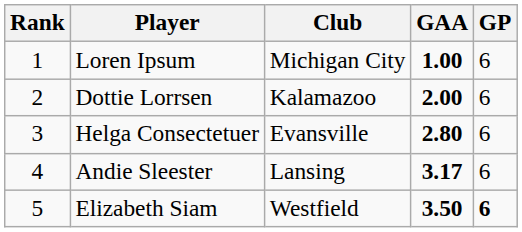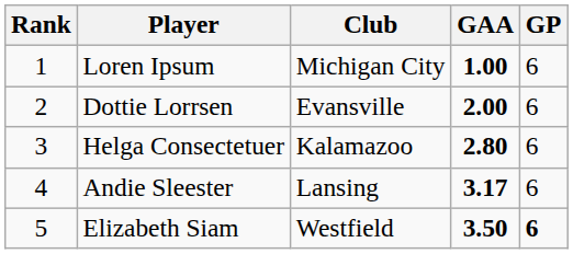 <table class=wikitable>
 <tr>
 <th>Rank</th>
 <th>Player</th>
 <th>Club</th>
 <th>GAA</th>
 <th>GP</th>
 </tr>
 <tr>
 <td align=center>1</td>
 <td>Loren Ipsum</td>
 <td>Michigan City</td>
 <td align=center><strong>1.00</strong></td>
 <td>6</td>
 </tr>
 <tr>
 <td align=center>2</td>
 <td>Dottie Lorrsen</td>
-<td>Kalamazoo</td>
+<td>Evansville</td>
 <td align=center><strong>2.00</strong></td>
 <td>6</td>
 </tr>
 <tr>
 <td align=center>3</td>
 <td>Helga Consectetuer</td>
-<td>Evansville</td>
+<td>Kalamazoo</td>
 <td align=center><strong>2.80</strong></td>
 <td>6</td>
 </tr>
 <tr>
 <td align=center>4</td>
 <td>Andie Sleester</td>
 <td>Lansing</td>
 <td align=center><strong>3.17</strong></td>
 <td>6</td>
 </tr>
 <tr>
 <td align=center>5</td>
 <td>Elizabeth Siam</td>
 <td>Westfield</td>
 <td align=center><strong>3.50</strong></td>
 <td><strong>6</strong></td>
 </tr>
 </table>
